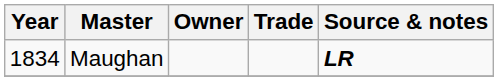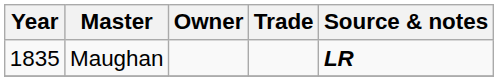 <table class=" wikitable">
 <tr>
 <th>Year</th>
 <th>Master</th>
 <th>Owner</th>
 <th>Trade</th>
 <th>Source & notes</th>
 </tr>
 <tr>
-<td>1834</td>
+<td>1835</td>
 <td>Maughan</td>
 <td></td>
 <td></td>
 <td><strong><em>LR</em></strong></td>
 </tr>
 <tr>
 </tr>
 </table>
